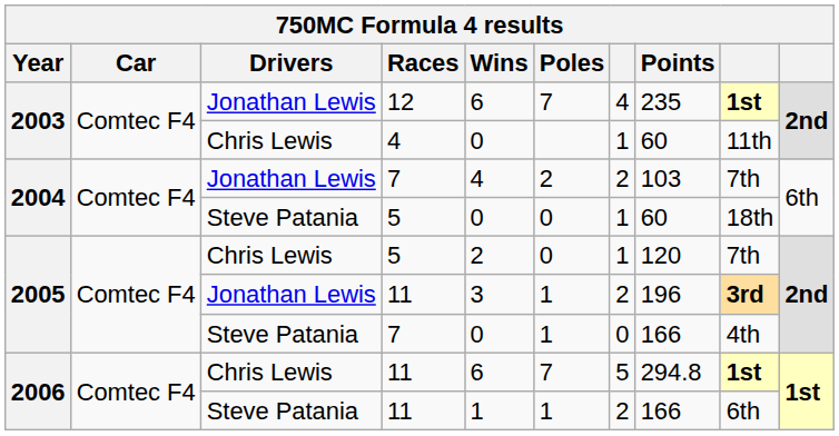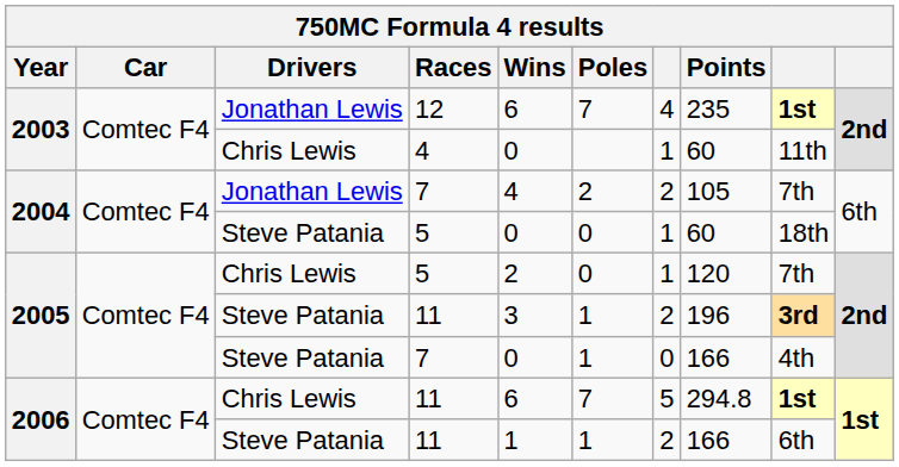 <table class="wikitable" style="font-size:95%">
 <tr>
 <th colspan=10>750MC Formula 4 results</th>
 </tr>
 <tr>
 <th>Year</th>
 <th>Car</th>
 <th>Drivers</th>
 <th>Races</th>
 <th>Wins</th>
 <th>Poles</th>
 <th></th>
 <th>Points</th>
 <th></th>
 <th></th>
 </tr>
 <tr>
 <th rowspan =2>2003</th>
 <td rowspan =2>Comtec F4</td>
 <td> <a href='#'>Jonathan Lewis</a></td>
 <td>12</td>
 <td>6</td>
 <td>7</td>
 <td>4</td>
 <td>235</td>
 <td style="background:#FFFFBF;"><strong>1st</strong></td>
 <td rowspan=2 style="background:#DFDFDF;"><strong>2nd</strong></td>
 </tr>
 <tr>
 <td> Chris Lewis</td>
 <td>4</td>
 <td>0</td>
 <td></td>
 <td>1</td>
 <td>60</td>
 <td>11th</td>
 </tr>
 <tr>
 <th rowspan =2>2004</th>
 <td rowspan =2>Comtec F4</td>
 <td> <a href='#'>Jonathan Lewis</a></td>
 <td>7</td>
 <td>4</td>
 <td>2</td>
 <td>2</td>
-<td>103</td>
+<td>105</td>
 <td>7th</td>
 <td rowspan =2>6th</td>
 </tr>
 <tr>
 <td> Steve Patania</td>
 <td>5</td>
 <td>0</td>
 <td>0</td>
 <td>1</td>
 <td>60</td>
 <td>18th</td>
 </tr>
 <tr>
 <th rowspan =3>2005</th>
 <td rowspan =3>Comtec F4</td>
 <td> Chris Lewis</td>
 <td>5</td>
 <td>2</td>
 <td>0</td>
 <td>1</td>
 <td>120</td>
 <td>7th</td>
 <td rowspan=3 style="background:#DFDFDF;"><strong>2nd</strong></td>
 </tr>
 <tr>
-<td> <a href='#'>Jonathan Lewis</a></td>
+<td> Steve Patania</td>
 <td>11</td>
 <td>3</td>
 <td>1</td>
 <td>2</td>
 <td>196</td>
 <td style="background:#FFDF9F;"><strong>3rd</strong></td>
 </tr>
 <tr>
 <td> Steve Patania</td>
 <td>7</td>
 <td>0</td>
 <td>1</td>
 <td>0</td>
 <td>166</td>
 <td>4th</td>
 </tr>
 <tr>
 <th rowspan =2>2006</th>
 <td rowspan =2>Comtec F4</td>
 <td> Chris Lewis</td>
 <td>11</td>
 <td>6</td>
 <td>7</td>
 <td>5</td>
 <td>294.8</td>
 <td style="background:#FFFFBF;"><strong>1st</strong></td>
 <td rowspan=2 style="background:#FFFFBF;"><strong>1st</strong></td>
 </tr>
 <tr>
 <td> Steve Patania</td>
 <td>11</td>
 <td>1</td>
 <td>1</td>
 <td>2</td>
 <td>166</td>
 <td>6th</td>
 </tr>
 </table>
